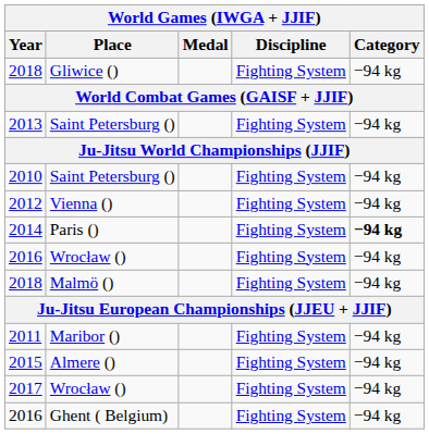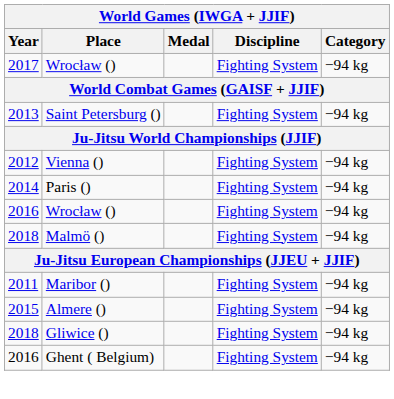 <table class="wikitable">
 <tr>
 <th colspan=5><a href='#'>World Games</a> (<a href='#'>IWGA</a> + <a href='#'>JJIF</a>)</th>
 </tr>
 <tr>
 <th>Year</th>
 <th>Place</th>
 <th>Medal</th>
 <th>Discipline</th>
 <th>Category</th>
 </tr>
 <tr>
-<td><a href='#'>2018</a></td>
-<td><a href='#'>Gliwice</a> ()</td>
+<td><a href='#'>2017</a></td>
+<td><a href='#'>Wrocław</a> ()</td>
 <td></td>
 <td><a href='#'>Fighting System</a></td>
 <td>−94 kg</td>
 </tr>
 <tr>
 <th colspan=5><a href='#'>World Combat Games</a> (<a href='#'>GAISF</a> + <a href='#'>JJIF</a>)</th>
 </tr>
 <tr>
 <td><a href='#'>2013</a></td>
 <td><a href='#'>Saint Petersburg</a> ()</td>
 <td></td>
 <td><a href='#'>Fighting System</a></td>
 <td>−94 kg</td>
 </tr>
 <tr>
 <th colspan=5><a href='#'>Ju-Jitsu World Championships</a> (<a href='#'>JJIF</a>)</th>
 </tr>
 <tr>
-<td><a href='#'>2010</a></td>
-<td><a href='#'>Saint Petersburg</a> ()</td>
-<td></td>
-<td><a href='#'>Fighting System</a></td>
-<td>−94 kg</td>
-</tr>
-<tr>
 <td><a href='#'>2012</a></td>
 <td><a href='#'>Vienna</a> ()</td>
 <td></td>
 <td><a href='#'>Fighting System</a></td>
 <td>−94 kg</td>
 </tr>
 <tr>
 <td><a href='#'>2014</a></td>
 <td>Paris ()</td>
 <td></td>
 <td><a href='#'>Fighting System</a></td>
-<td><strong>−94 kg</strong></td>
+<td>−94 kg</td>
 </tr>
 <tr>
 <td><a href='#'>2016</a></td>
 <td><a href='#'>Wrocław</a> ()</td>
 <td></td>
 <td><a href='#'>Fighting System</a></td>
 <td>−94 kg</td>
 </tr>
 <tr>
 <td><a href='#'>2018</a></td>
 <td><a href='#'>Malmö</a> ()</td>
 <td></td>
 <td><a href='#'>Fighting System</a></td>
 <td>−94 kg</td>
 </tr>
 <tr>
 <th colspan=5><a href='#'>Ju-Jitsu European Championships</a> (<a href='#'>JJEU</a> + <a href='#'>JJIF</a>)</th>
 </tr>
 <tr>
 <td><a href='#'>2011</a></td>
 <td><a href='#'>Maribor</a> ()</td>
 <td></td>
 <td><a href='#'>Fighting System</a></td>
 <td>−94 kg</td>
 </tr>
 <tr>
 <td><a href='#'>2015</a></td>
 <td><a href='#'>Almere</a> ()</td>
 <td></td>
 <td><a href='#'>Fighting System</a></td>
 <td>−94 kg</td>
 </tr>
 <tr>
-<td><a href='#'>2017</a></td>
-<td><a href='#'>Wrocław</a> ()</td>
+<td><a href='#'>2018</a></td>
+<td><a href='#'>Gliwice</a> ()</td>
 <td></td>
 <td><a href='#'>Fighting System</a></td>
 <td>−94 kg</td>
 </tr>
 <tr>
 <td>2016</td>
 <td>Ghent ( Belgium)</td>
 <td></td>
 <td><a href='#'>Fighting System</a></td>
 <td>−94 kg</td>
 </tr>
 </table>
